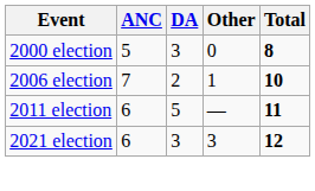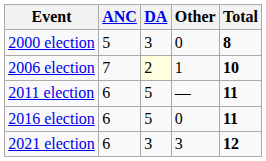 <table class="wikitable">
 <tr>
 <th>Event</th>
 <th><a href='#'>ANC</a></th>
 <th><a href='#'>DA</a></th>
 <th>Other</th>
 <th>Total</th>
 </tr>
 <tr>
 <td><a href='#'>2000 election</a></td>
 <td>5</td>
 <td>3</td>
 <td>0</td>
 <td><strong>8</strong></td>
 </tr>
 <tr>
 <td><a href='#'>2006 election</a></td>
 <td>7</td>
-<td>2</td>
+<td style="background: lightyellow;">2</td>
 <td>1</td>
 <td><strong>10</strong></td>
 </tr>
 <tr>
 <td><a href='#'>2011 election</a></td>
 <td>6</td>
 <td>5</td>
 <td>—</td>
 <td><strong>11</strong></td>
 </tr>
 <tr>
+<td><a href='#'>2016 election</a></td>
+<td>6</td>
+<td>5</td>
+<td>0</td>
+<td><strong>11</strong></td>
+</tr>
+<tr>
 <td><a href='#'>2021 election</a></td>
 <td>6</td>
 <td>3</td>
 <td>3</td>
 <td><strong>12</strong></td>
 </tr>
 </table>
